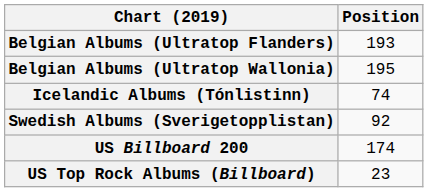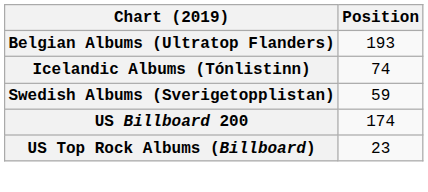 <table class="wikitable sortable plainrowheaders">
 <tr>
 <th scope="col">Chart (2019)</th>
 <th scope="col">Position</th>
 </tr>
 <tr>
 <th scope="row">Belgian Albums (Ultratop Flanders)</th>
 <td style="text-align:center;">193</td>
 </tr>
 <tr>
-<th scope="row">Belgian Albums (Ultratop Wallonia)</th>
-<td style="text-align:center;">195</td>
-</tr>
-<tr>
 <th scope="row">Icelandic Albums (Tónlistinn)</th>
 <td style="text-align:center;">74</td>
 </tr>
 <tr>
 <th scope="row">Swedish Albums (Sverigetopplistan)</th>
-<td style="text-align:center;">92</td>
+<td style="text-align:center;">59</td>
 </tr>
 <tr>
 <th scope="row">US <em>Billboard</em> 200</th>
 <td style="text-align:center;">174</td>
 </tr>
 <tr>
 <th scope="row">US Top Rock Albums (<em>Billboard</em>)</th>
 <td style="text-align:center;">23</td>
 </tr>
 </table>
